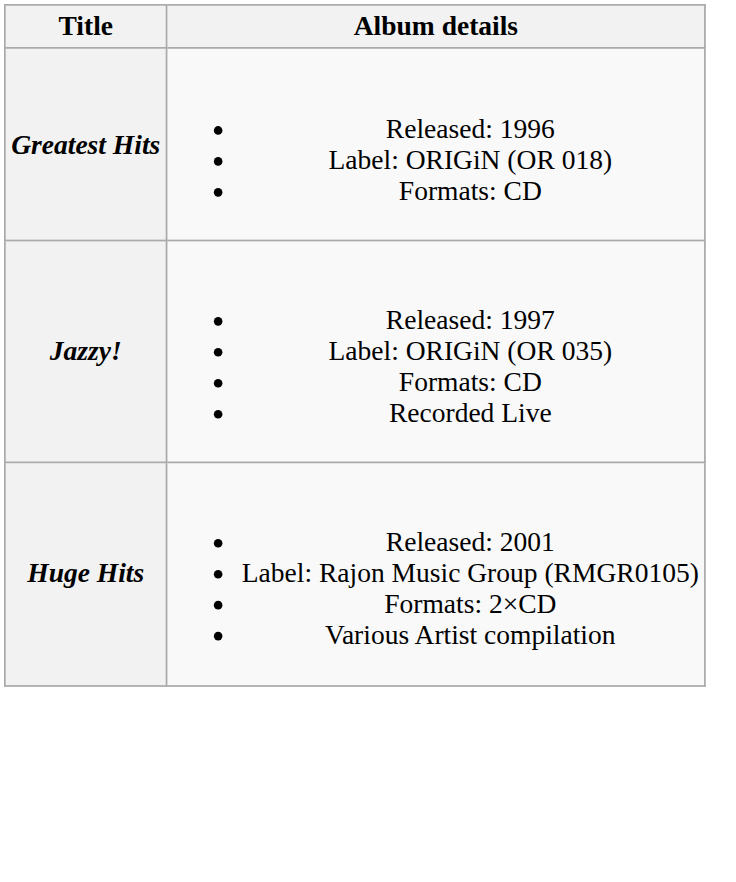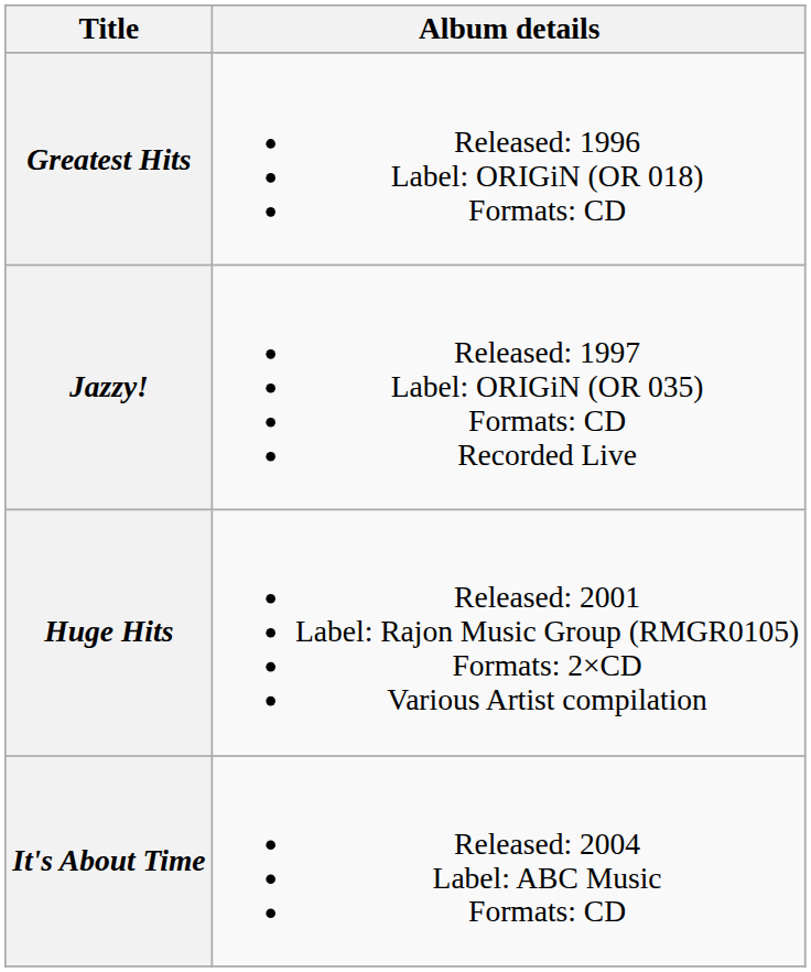 <table class="wikitable plainrowheaders" style="text-align:center;">
 <tr>
 <th>Title</th>
 <th>Album details</th>
 </tr>
 <tr>
 <th scope="row"><em>Greatest Hits</em></th>
 <td><br><ul><li>Released: 1996</li><li>Label: ORIGiN  (OR 018)</li><li>Formats: CD</li></ul></td>
 </tr>
 <tr>
 <th scope="row"><em>Jazzy!</em></th>
 <td><br><ul><li>Released: 1997</li><li>Label: ORIGiN  (OR 035)</li><li>Formats: CD</li><li>Recorded Live</li></ul></td>
 </tr>
 <tr>
 <th scope="row"><em>Huge Hits</em></th>
 <td><br><ul><li>Released: 2001</li><li>Label: Rajon Music Group (RMGR0105)</li><li>Formats: 2×CD</li><li>Various Artist compilation</li></ul></td>
 </tr>
+<tr>
+<th scope="row"><em>It's About Time</em></th>
+<td><br><ul><li>Released: 2004</li><li>Label: ABC Music</li><li>Formats: CD</li></ul></td>
+</tr>
 </table>
